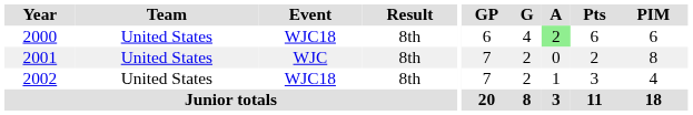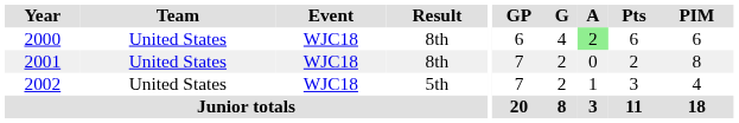 <table border="0" cellpadding="1" cellspacing="0" ID="Table3" style="text-align:center; width:40em">
 <tr ALIGN="center" bgcolor="#e0e0e0">
 <th>Year</th>
 <th>Team</th>
 <th>Event</th>
 <th>Result</th>
 <th rowspan="99" bgcolor="#ffffff"></th>
 <th>GP</th>
 <th>G</th>
 <th>A</th>
 <th>Pts</th>
 <th>PIM</th>
 </tr>
 <tr>
 <td><a href='#'>2000</a></td>
 <td><a href='#'>United States</a></td>
 <td><a href='#'>WJC18</a></td>
 <td>8th</td>
 <td>6</td>
 <td>4</td>
 <td style="background: lightgreen;">2</td>
 <td>6</td>
 <td>6</td>
 </tr>
 <tr bgcolor="#f0f0f0">
 <td><a href='#'>2001</a></td>
 <td><a href='#'>United States</a></td>
-<td><a href='#'>WJC</a></td>
+<td><a href='#'>WJC18</a></td>
 <td>8th</td>
 <td>7</td>
 <td>2</td>
 <td>0</td>
 <td>2</td>
 <td>8</td>
 </tr>
 <tr>
 <td><a href='#'>2002</a></td>
 <td>United States</td>
 <td><a href='#'>WJC18</a></td>
-<td>8th</td>
+<td>5th</td>
 <td>7</td>
 <td>2</td>
 <td>1</td>
 <td>3</td>
 <td>4</td>
 </tr>
 <tr bgcolor="#e0e0e0">
 <th colspan="4">Junior totals</th>
 <th>20</th>
 <th>8</th>
 <th>3</th>
 <th>11</th>
 <th>18</th>
 </tr>
 </table>
